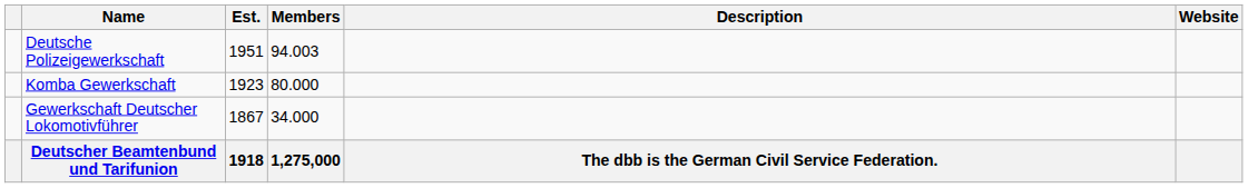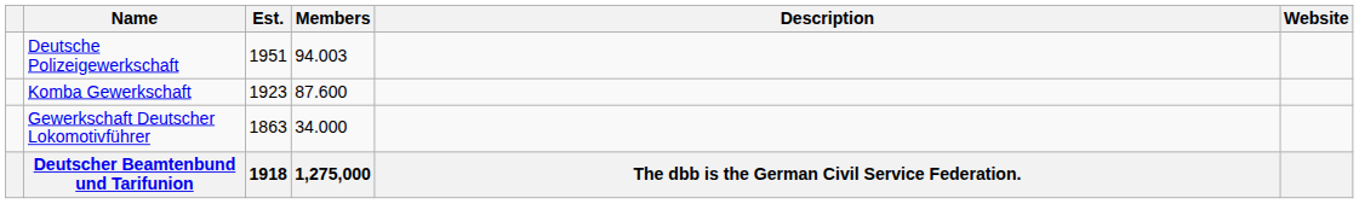 <table class="wikitable sortable" style="width: 100%" style="text-align: center;">
 <tr>
 <th width="10px"></th>
 <th width="200px">Name</th>
 <th width="10px">Est.</th>
 <th width="5px">Members</th>
 <th width="unsortable">Description</th>
 <th width="10px">Website</th>
 </tr>
 <tr>
 <td></td>
 <td><a href='#'>Deutsche Polizeigewerkschaft</a></td>
 <td>1951</td>
 <td>94.003</td>
 <td></td>
 </tr>
 <tr>
 <td></td>
 <td><a href='#'>Komba Gewerkschaft</a></td>
 <td>1923</td>
-<td>80.000</td>
+<td>87.600</td>
 <td></td>
 <td></td>
 </tr>
 <tr>
 <td></td>
 <td><a href='#'>Gewerkschaft Deutscher Lokomotivführer</a></td>
-<td>1867</td>
+<td>1863</td>
 <td>34.000</td>
 <td></td>
 <td></td>
 </tr>
 <tr class="unsortable" ! >
 <th></th>
 <th><a href='#'>Deutscher Beamtenbund und Tarifunion</a></th>
 <th>1918</th>
 <th>1,275,000</th>
 <th>The dbb is the German Civil Service Federation.</th>
 <th></th>
 </tr>
 </table>
